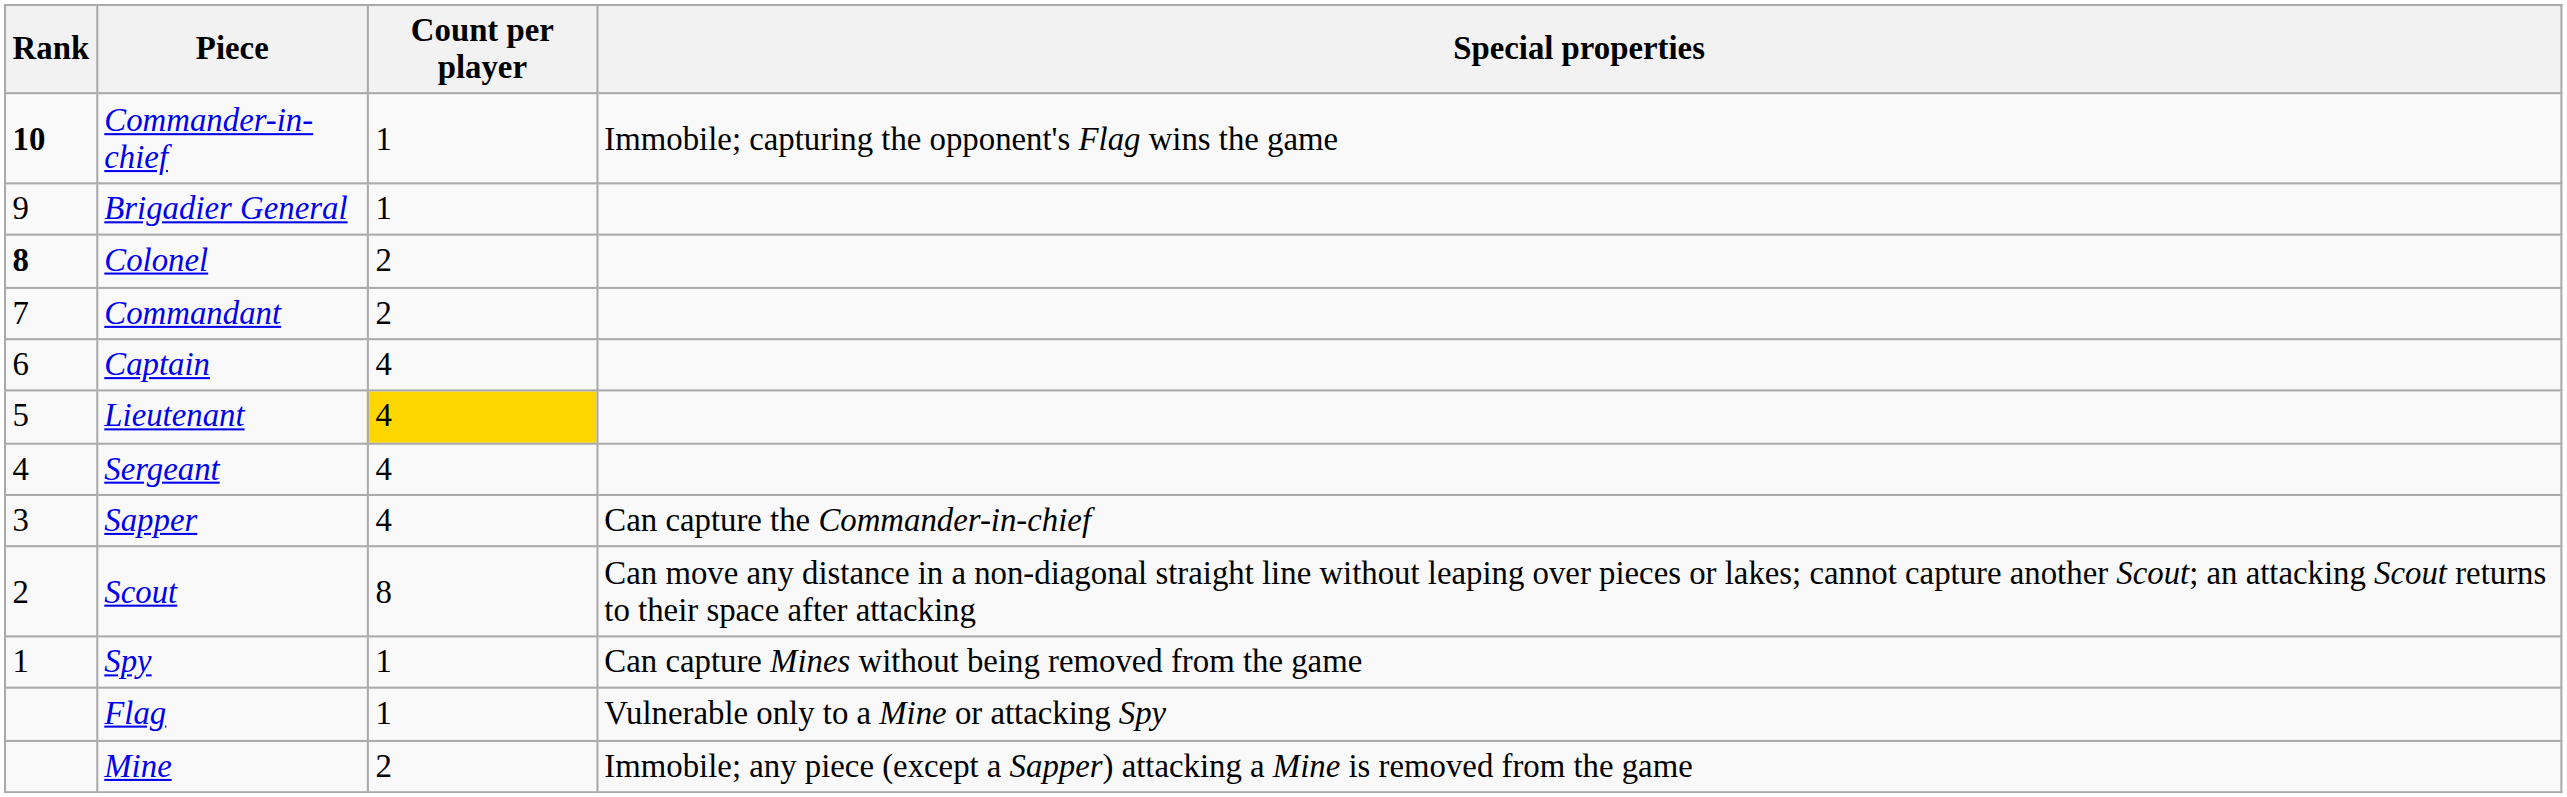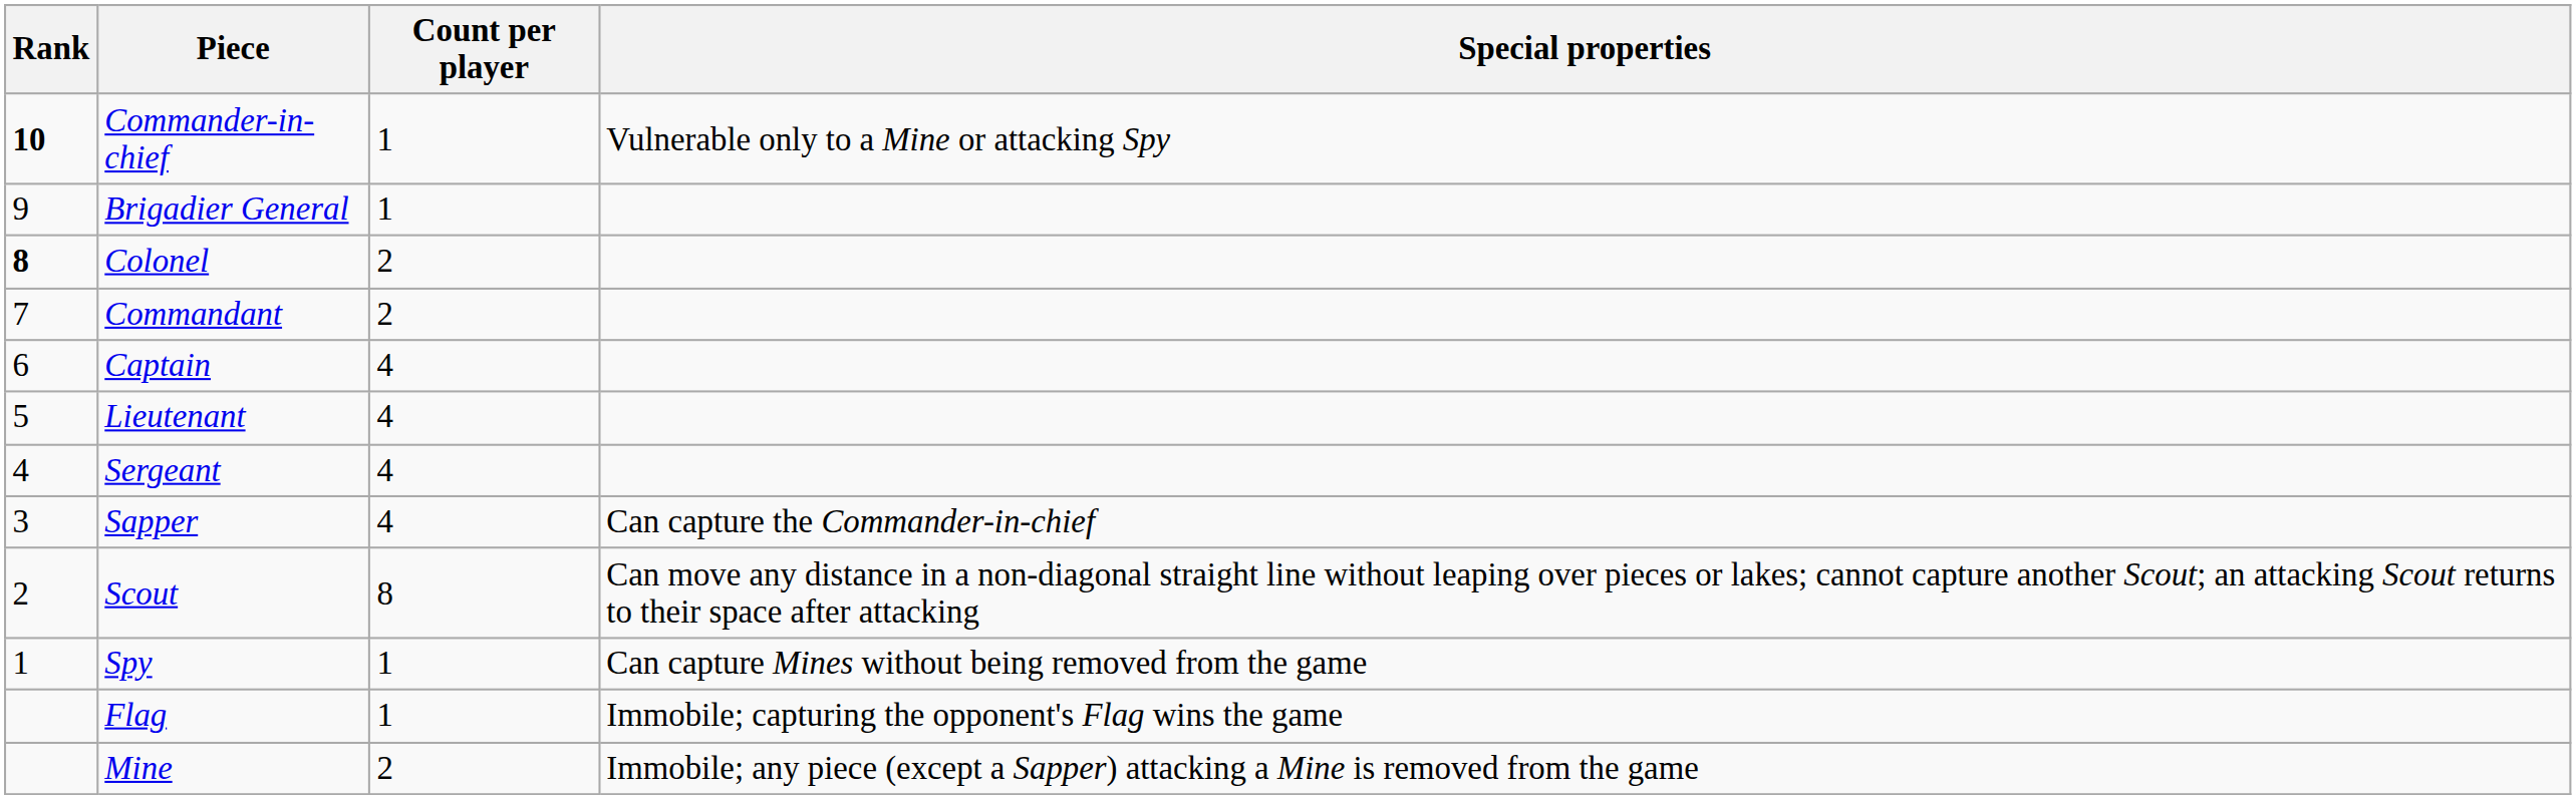 <table class="wikitable">
 <tr>
 <th>Rank</th>
 <th>Piece</th>
 <th>Count per player</th>
 <th>Special properties</th>
 </tr>
 <tr>
 <td><strong>10</strong></td>
 <td><em><a href='#'>Commander-in-chief</a></em></td>
 <td>1</td>
-<td>Immobile; capturing the opponent's <em>Flag</em> wins the game</td>
+<td>Vulnerable only to a <em>Mine</em> or attacking <em>Spy</em></td>
 </tr>
 <tr>
 <td>9</td>
 <td><em><a href='#'>Brigadier General</a></em></td>
 <td>1</td>
 <td></td>
 </tr>
 <tr>
 <td><strong>8</strong></td>
 <td><em><a href='#'>Colonel</a></em></td>
 <td>2</td>
 <td></td>
 </tr>
 <tr>
 <td>7</td>
 <td><em><a href='#'>Commandant</a></em></td>
 <td>2</td>
 <td></td>
 </tr>
 <tr>
 <td>6</td>
 <td><em><a href='#'>Captain</a></em></td>
 <td>4</td>
 <td></td>
 </tr>
 <tr>
 <td>5</td>
 <td><em><a href='#'>Lieutenant</a></em></td>
-<td style="background: gold;">4</td>
+<td>4</td>
 <td></td>
 </tr>
 <tr>
 <td>4</td>
 <td><em><a href='#'>Sergeant</a></em></td>
 <td>4</td>
 <td></td>
 </tr>
 <tr>
 <td>3</td>
 <td><em><a href='#'>Sapper</a></em></td>
 <td>4</td>
 <td>Can capture the <em>Commander-in-chief</em></td>
 </tr>
 <tr>
 <td>2</td>
 <td><em><a href='#'>Scout</a></em></td>
 <td>8</td>
 <td>Can move any distance in a non-diagonal straight line without leaping over pieces or lakes; cannot capture another <em>Scout</em>; an attacking <em>Scout</em> returns to their space after attacking<em></em></td>
 </tr>
 <tr>
 <td>1</td>
 <td><em><a href='#'>Spy</a></em></td>
 <td>1</td>
 <td>Can capture <em>Mines</em> without being removed from the game</td>
 </tr>
 <tr>
 <td></td>
 <td><em><a href='#'>Flag</a></em></td>
 <td>1</td>
-<td>Vulnerable only to a <em>Mine</em> or attacking <em>Spy</em></td>
+<td>Immobile; capturing the opponent's <em>Flag</em> wins the game</td>
 </tr>
 <tr>
 <td></td>
 <td><em><a href='#'>Mine</a></em></td>
 <td>2</td>
 <td>Immobile; any piece (except a <em>Sapper</em>) attacking a <em>Mine</em> is removed from the game</td>
 </tr>
 </table>
